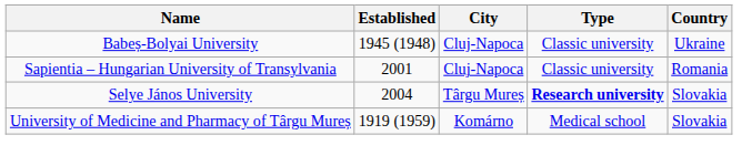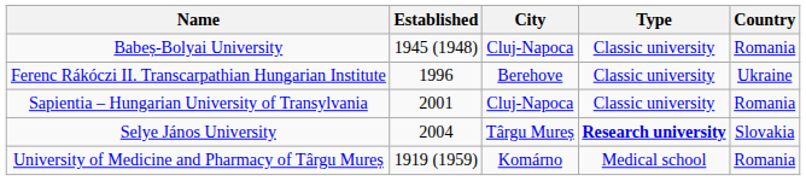 <table class="wikitable sortable" style="float:; margin:0 0 0.5em 1em; text-align:center; font-size:90%;">
 <tr>
 <th>Name</th>
 <th>Established</th>
 <th>City</th>
 <th>Type</th>
 <th>Country</th>
 </tr>
 <tr>
 <td><a href='#'>Babeș-Bolyai University</a></td>
 <td>1945 (1948)</td>
 <td><a href='#'>Cluj-Napoca</a></td>
+<td><a href='#'>Classic university</a></td>
+<td><a href='#'>Romania</a></td>
+</tr>
+<tr>
+<td><a href='#'>Ferenc Rákóczi II. Transcarpathian Hungarian Institute</a></td>
+<td>1996</td>
+<td><a href='#'>Berehove</a></td>
 <td><a href='#'>Classic university</a></td>
 <td><a href='#'>Ukraine</a></td>
 </tr>
 <tr>
 <td><a href='#'>Sapientia – Hungarian University of Transylvania</a></td>
 <td>2001</td>
 <td><a href='#'>Cluj-Napoca</a></td>
 <td><a href='#'>Classic university</a></td>
 <td><a href='#'>Romania</a></td>
 </tr>
 <tr>
 <td><a href='#'>Selye János University</a></td>
 <td>2004</td>
 <td><a href='#'>Târgu Mureș</a></td>
 <td><strong><a href='#'>Research university</a></strong></td>
 <td><a href='#'>Slovakia</a></td>
 </tr>
 <tr>
 <td><a href='#'>University of Medicine and Pharmacy of Târgu Mureș</a></td>
 <td>1919 (1959)</td>
 <td><a href='#'>Komárno</a></td>
 <td><a href='#'>Medical school</a></td>
-<td><a href='#'>Slovakia</a></td>
+<td><a href='#'>Romania</a></td>
 </tr>
 </table>
